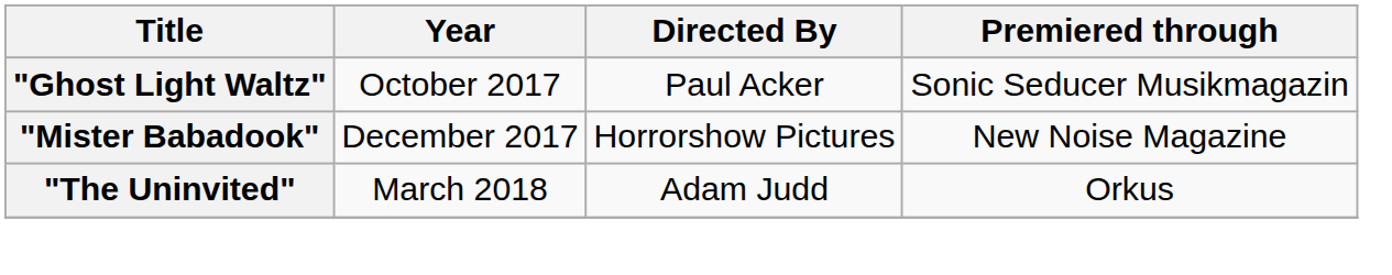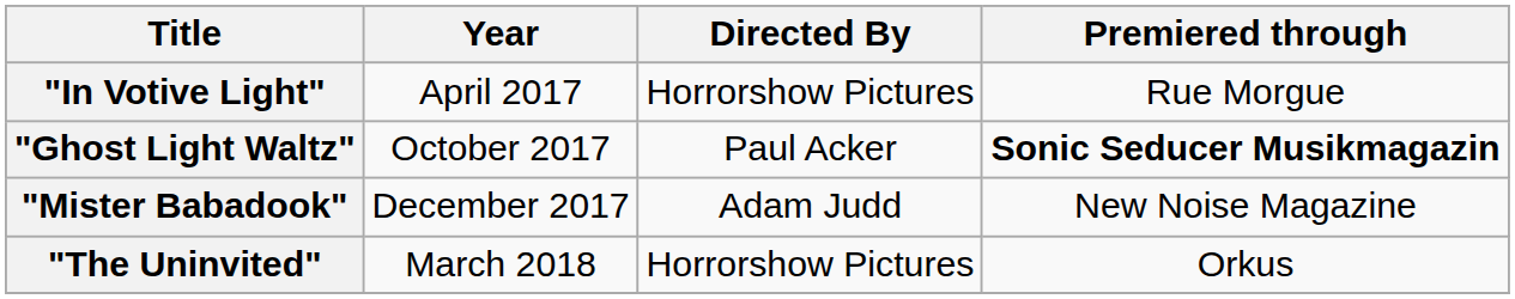 <table class="wikitable plainrowheaders" border="1">
 <tr>
 <th scope="col">Title</th>
 <th scope="col">Year</th>
 <th scope="col">Directed By</th>
 <th scope="col">Premiered through</th>
 </tr>
 <tr>
+<th scope="row">"In Votive Light"</th>
+<td style="text-align:center;">April 2017</td>
+<td style="text-align:center;">Horrorshow Pictures</td>
+<td style="text-align:center;">Rue Morgue</td>
+</tr>
+<tr>
 <th scope="row">"Ghost Light Waltz"</th>
 <td style="text-align:center;">October 2017</td>
 <td style="text-align:center;">Paul Acker</td>
-<td style="text-align:center;">Sonic Seducer Musikmagazin</td>
+<td style="text-align:center;"><strong>Sonic Seducer Musikmagazin</strong></td>
 </tr>
 <tr>
 <th scope="row">"Mister Babadook"</th>
 <td style="text-align:center;">December 2017</td>
-<td style="text-align:center;">Horrorshow Pictures</td>
+<td style="text-align:center;">Adam Judd</td>
 <td style="text-align:center;">New Noise Magazine</td>
 </tr>
 <tr>
 <th scope="row">"The Uninvited"</th>
 <td style="text-align:center;">March 2018</td>
-<td style="text-align:center;">Adam Judd</td>
+<td style="text-align:center;">Horrorshow Pictures</td>
 <td style="text-align:center;">Orkus</td>
 </tr>
 <tr>
 </tr>
 </table>
